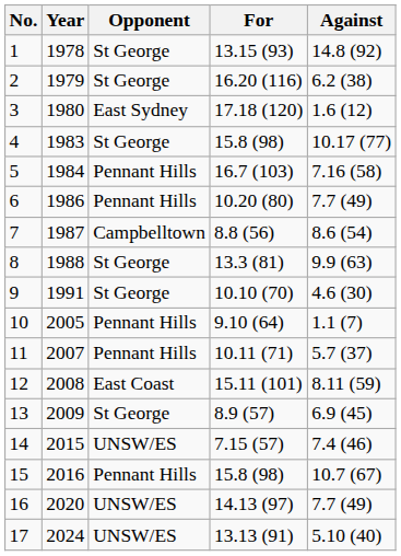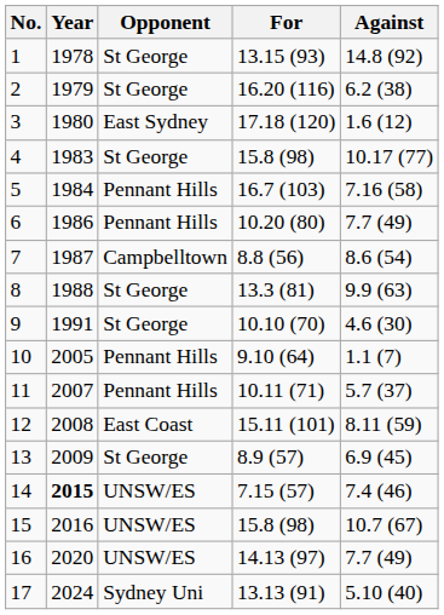 <table class="wikitable sortable">
 <tr>
 <th>No.</th>
 <th>Year</th>
 <th>Opponent</th>
 <th>For</th>
 <th>Against</th>
 </tr>
 <tr>
 <td>1</td>
 <td>1978</td>
 <td>St George</td>
 <td>13.15 (93)</td>
 <td>14.8 (92)</td>
 </tr>
 <tr>
 <td>2</td>
 <td>1979</td>
 <td>St George</td>
 <td>16.20 (116)</td>
 <td>6.2 (38)</td>
 </tr>
 <tr>
 <td>3</td>
 <td>1980</td>
 <td>East Sydney</td>
 <td>17.18 (120)</td>
 <td>1.6 (12)</td>
 </tr>
 <tr>
 <td>4</td>
 <td>1983</td>
 <td>St George</td>
 <td>15.8 (98)</td>
 <td>10.17 (77)</td>
 </tr>
 <tr>
 <td>5</td>
 <td>1984</td>
 <td>Pennant Hills</td>
 <td>16.7 (103)</td>
 <td>7.16 (58)</td>
 </tr>
 <tr>
 <td>6</td>
 <td>1986</td>
 <td>Pennant Hills</td>
 <td>10.20 (80)</td>
 <td>7.7 (49)</td>
 </tr>
 <tr>
 <td>7</td>
 <td>1987</td>
 <td>Campbelltown</td>
 <td>8.8 (56)</td>
 <td>8.6 (54)</td>
 </tr>
 <tr>
 <td>8</td>
 <td>1988</td>
 <td>St George</td>
 <td>13.3 (81)</td>
 <td>9.9 (63)</td>
 </tr>
 <tr>
 <td>9</td>
 <td>1991</td>
 <td>St George</td>
 <td>10.10 (70)</td>
 <td>4.6 (30)</td>
 </tr>
 <tr>
 <td>10</td>
 <td>2005</td>
 <td>Pennant Hills</td>
 <td>9.10 (64)</td>
 <td>1.1 (7)</td>
 </tr>
 <tr>
 <td>11</td>
 <td>2007</td>
 <td>Pennant Hills</td>
 <td>10.11 (71)</td>
 <td>5.7 (37)</td>
 </tr>
 <tr>
 <td>12</td>
 <td>2008</td>
 <td>East Coast</td>
 <td>15.11 (101)</td>
 <td>8.11 (59)</td>
 </tr>
 <tr>
 <td>13</td>
 <td>2009</td>
 <td>St George</td>
 <td>8.9 (57)</td>
 <td>6.9 (45)</td>
 </tr>
 <tr>
 <td>14</td>
-<td>2015</td>
+<td><strong>2015</strong></td>
 <td>UNSW/ES</td>
 <td>7.15 (57)</td>
 <td>7.4 (46)</td>
 </tr>
 <tr>
 <td>15</td>
 <td>2016</td>
-<td>Pennant Hills</td>
+<td>UNSW/ES</td>
 <td>15.8 (98)</td>
 <td>10.7 (67)</td>
 </tr>
 <tr>
 <td>16</td>
 <td>2020</td>
 <td>UNSW/ES</td>
 <td>14.13 (97)</td>
 <td>7.7 (49)</td>
 </tr>
 <tr>
 <td>17</td>
 <td>2024</td>
-<td>UNSW/ES</td>
+<td>Sydney Uni</td>
 <td>13.13 (91)</td>
 <td>5.10 (40)</td>
 </tr>
 </table>
